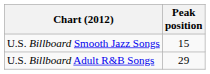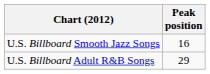 <table class="wikitable sortable">
 <tr>
 <th>Chart (2012)</th>
 <th>Peak<br>position</th>
 </tr>
 <tr>
 <td>U.S. <em>Billboard</em> <a href='#'>Smooth Jazz Songs</a></td>
-<td align="center">15</td>
+<td align="center">16</td>
 </tr>
 <tr>
 <td>U.S. <em>Billboard</em> <a href='#'>Adult R&B Songs</a></td>
 <td align="center">29</td>
 </tr>
 </table>
